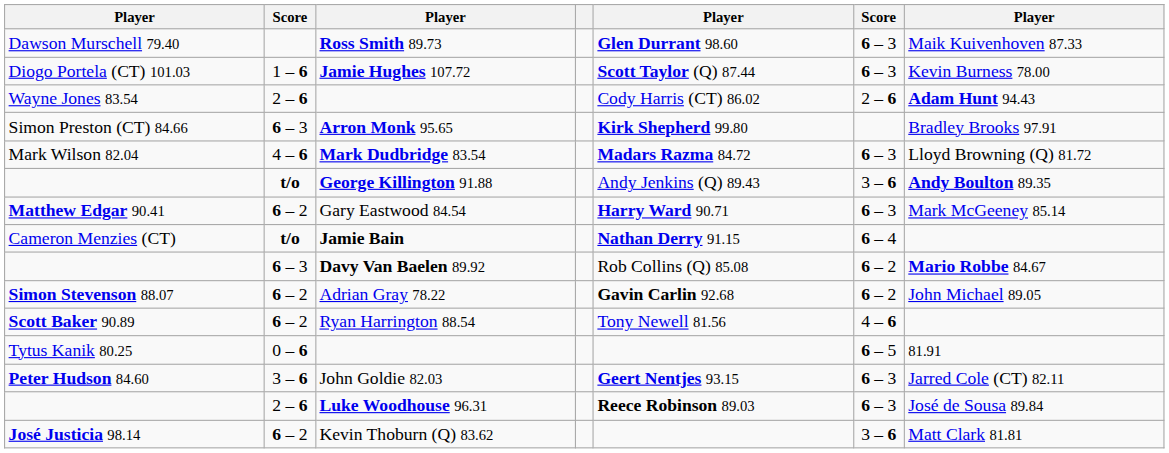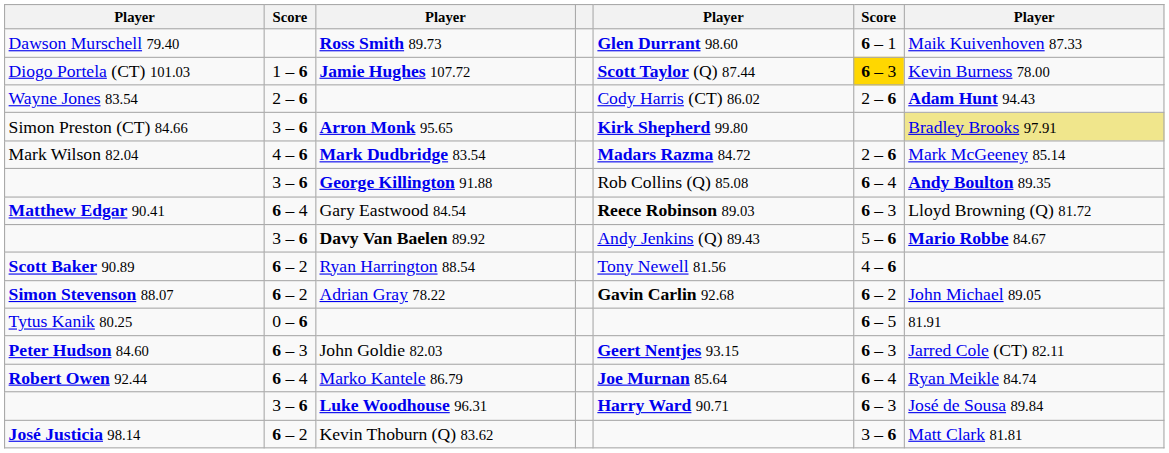 <table class="wikitable">
 <tr style="font-size:10pt;font-weight:bold">
 <th width=230>Player</th>
 <th width=40>Score</th>
 <th width=230>Player</th>
 <th width=10></th>
 <th width=230>Player</th>
 <th width=40>Score</th>
 <th width=230>Player</th>
 </tr>
 <tr>
 <td> <a href='#'>Dawson Murschell</a> <small><span>79.40</span></small></td>
 <td align=center></td>
 <td> <strong><a href='#'>Ross Smith</a></strong> <small><span>89.73</span></small></td>
 <td></td>
 <td> <strong><a href='#'>Glen Durrant</a></strong> <small><span>98.60</span></small></td>
-<td align=center><strong>6</strong> – 3</td>
+<td align=center><strong>6</strong> – 1</td>
 <td> <a href='#'>Maik Kuivenhoven</a> <small><span>87.33</span></small></td>
 </tr>
 <tr>
 <td> <a href='#'>Diogo Portela</a> (CT) <small><span>101.03</span></small></td>
 <td align=center>1 – <strong>6</strong></td>
 <td> <strong><a href='#'>Jamie Hughes</a></strong> <small><span>107.72</span></small></td>
 <td></td>
 <td> <strong><a href='#'>Scott Taylor</a></strong> (Q) <small><span>87.44</span></small></td>
-<td align=center><strong>6</strong> – 3</td>
+<td align=center style="background: gold;"><strong>6</strong> – 3</td>
 <td> <a href='#'>Kevin Burness</a> <small><span>78.00</span></small></td>
 </tr>
 <tr>
 <td> <a href='#'>Wayne Jones</a> <small><span>83.54</span></small></td>
 <td align=center>2 – <strong>6</strong></td>
 <td></td>
 <td></td>
 <td> <a href='#'>Cody Harris</a> (CT) <small><span>86.02</span></small></td>
 <td align=center>2 – <strong>6</strong></td>
 <td> <strong><a href='#'>Adam Hunt</a></strong> <small><span>94.43</span></small></td>
 </tr>
 <tr>
 <td> Simon Preston (CT) <small><span>84.66</span></small></td>
-<td align=center><strong>6</strong> – 3</td>
+<td align=center>3 – <strong>6</strong></td>
 <td> <strong><a href='#'>Arron Monk</a></strong> <small><span>95.65</span></small></td>
 <td></td>
 <td> <strong><a href='#'>Kirk Shepherd</a></strong> <small><span>99.80</span></small></td>
 <td align=center></td>
-<td> <a href='#'>Bradley Brooks</a> <small><span>97.91</span></small></td>
+<td style="background: khaki;"> <a href='#'>Bradley Brooks</a> <small><span>97.91</span></small></td>
 </tr>
 <tr>
 <td> Mark Wilson <small><span>82.04</span></small></td>
 <td align=center>4 – <strong>6</strong></td>
 <td> <strong><a href='#'>Mark Dudbridge</a></strong> <small><span>83.54</span></small></td>
 <td></td>
 <td> <strong><a href='#'>Madars Razma</a></strong> <small><span>84.72</span></small></td>
+<td align=center>2 – <strong>6</strong></td>
+<td> <a href='#'>Mark McGeeney</a> <small><span>85.14</span></small></td>
+</tr>
+<tr>
+<td></td>
+<td align=center>3 – <strong>6</strong></td>
+<td> <strong><a href='#'>George Killington</a></strong> <small><span>91.88</span></small></td>
+<td></td>
+<td> Rob Collins (Q) <small><span>85.08</span></small></td>
+<td align=center><strong>6</strong> – 4</td>
+<td> <strong><a href='#'>Andy Boulton</a></strong> <small><span>89.35</span></small></td>
+</tr>
+<tr>
+<td> <strong><a href='#'>Matthew Edgar</a></strong> <small><span>90.41</span></small></td>
+<td align=center><strong>6</strong> – 4</td>
+<td> Gary Eastwood <small><span>84.54</span></small></td>
+<td></td>
+<td> <strong>Reece Robinson</strong> <small><span>89.03</span></small></td>
 <td align=center><strong>6</strong> – 3</td>
 <td> Lloyd Browning (Q) <small><span>81.72</span></small></td>
 </tr>
 <tr>
 <td></td>
-<td align=center><strong>t/o</strong></td>
-<td> <strong><a href='#'>George Killington</a></strong> <small><span>91.88</span></small></td>
+<td align=center>3 – <strong>6</strong></td>
+<td> <strong>Davy Van Baelen</strong> <small><span>89.92</span></small></td>
 <td></td>
 <td> <a href='#'>Andy Jenkins</a> (Q) <small><span>89.43</span></small></td>
-<td align=center>3 – <strong>6</strong></td>
-<td> <strong><a href='#'>Andy Boulton</a></strong> <small><span>89.35</span></small></td>
+<td align=center>5 – <strong>6</strong></td>
+<td> <strong><a href='#'>Mario Robbe</a></strong> <small><span>84.67</span></small></td>
 </tr>
 <tr>
-<td> <strong><a href='#'>Matthew Edgar</a></strong> <small><span>90.41</span></small></td>
+<td> <strong><a href='#'>Scott Baker</a></strong> <small><span>90.89</span></small></td>
 <td align=center><strong>6</strong> – 2</td>
-<td> Gary Eastwood <small><span>84.54</span></small></td>
+<td> <a href='#'>Ryan Harrington</a> <small><span>88.54</span></small></td>
 <td></td>
-<td> <strong><a href='#'>Harry Ward</a></strong> <small><span>90.71</span></small></td>
-<td align=center><strong>6</strong> – 3</td>
-<td> <a href='#'>Mark McGeeney</a> <small><span>85.14</span></small></td>
-</tr>
-<tr>
-<td> <a href='#'>Cameron Menzies</a> (CT) <small><span></span></small></td>
-<td align=center><strong>t/o</strong></td>
-<td> <strong>Jamie Bain</strong> <small><span></span></small></td>
+<td> <a href='#'>Tony Newell</a> <small><span>81.56</span></small></td>
+<td align=center>4 – <strong>6</strong></td>
 <td></td>
-<td><strong> <a href='#'>Nathan Derry</a></strong> <small><span>91.15</span></small></td>
-<td align=center><strong>6</strong> – 4</td>
-<td></td>
-</tr>
-<tr>
-<td></td>
-<td align=center><strong>6</strong> – 3</td>
-<td> <strong>Davy Van Baelen</strong> <small><span>89.92</span></small></td>
-<td></td>
-<td> Rob Collins (Q) <small><span>85.08</span></small></td>
-<td align=center><strong>6</strong> – 2</td>
-<td> <strong><a href='#'>Mario Robbe</a></strong> <small><span>84.67</span></small></td>
 </tr>
 <tr>
 <td> <strong><a href='#'>Simon Stevenson</a></strong> <small><span>88.07</span></small></td>
 <td align=center><strong>6</strong> – 2</td>
 <td> <a href='#'>Adrian Gray</a> <small><span>78.22</span></small></td>
 <td></td>
 <td> <strong>Gavin Carlin</strong> <small><span>92.68</span></small></td>
 <td align=center><strong>6</strong> – 2</td>
 <td> <a href='#'>John Michael</a> <small><span>89.05</span></small></td>
-</tr>
-<tr>
-<td> <strong><a href='#'>Scott Baker</a></strong> <small><span>90.89</span></small></td>
-<td align=center><strong>6</strong> – 2</td>
-<td> <a href='#'>Ryan Harrington</a> <small><span>88.54</span></small></td>
-<td></td>
-<td> <a href='#'>Tony Newell</a> <small><span>81.56</span></small></td>
-<td align=center>4 – <strong>6</strong></td>
-<td></td>
 </tr>
 <tr>
 <td> <a href='#'>Tytus Kanik</a> <small><span>80.25</span></small></td>
 <td align=center>0 – <strong>6</strong></td>
 <td></td>
 <td></td>
 <td></td>
 <td align=center><strong>6</strong> – 5</td>
 <td><small><span>81.91</span></small></td>
 </tr>
 <tr>
 <td> <strong><a href='#'>Peter Hudson</a></strong> <small><span>84.60</span></small></td>
-<td align=center>3 – <strong>6</strong></td>
+<td align=center><strong>6</strong> – 3</td>
 <td> John Goldie <small><span>82.03</span></small></td>
 <td></td>
 <td> <strong><a href='#'>Geert Nentjes</a></strong> <small><span>93.15</span></small></td>
 <td align=center><strong>6</strong> – 3</td>
 <td> <a href='#'>Jarred Cole</a> (CT) <small><span>82.11</span></small></td>
 </tr>
 <tr>
+<td> <strong><a href='#'>Robert Owen</a></strong> <small><span>92.44</span></small></td>
+<td align=center><strong>6</strong> – 4</td>
+<td> <a href='#'>Marko Kantele</a> <small><span></span></small> <small><span>86.79</span></small></td>
 <td></td>
-<td align=center>2 – <strong>6</strong></td>
+<td> <strong><a href='#'>Joe Murnan</a></strong> <small><span>85.64</span></small></td>
+<td align=center><strong>6</strong> – 4</td>
+<td> <a href='#'>Ryan Meikle</a> <small><span>84.74</span></small></td>
+</tr>
+<tr>
+<td></td>
+<td align=center>3 – <strong>6</strong></td>
 <td> <strong><a href='#'>Luke Woodhouse</a></strong> <small><span>96.31</span></small></td>
 <td></td>
-<td> <strong>Reece Robinson</strong> <small><span>89.03</span></small></td>
+<td> <strong><a href='#'>Harry Ward</a></strong> <small><span>90.71</span></small></td>
 <td align=center><strong>6</strong> – 3</td>
 <td> <a href='#'>José de Sousa</a> <small><span>89.84</span></small></td>
 </tr>
 <tr>
 <td> <strong><a href='#'>José Justicia</a></strong> <small><span>98.14</span></small></td>
 <td align=center><strong>6</strong> – 2</td>
 <td> Kevin Thoburn (Q) <small><span>83.62</span></small></td>
 <td></td>
 <td></td>
 <td align=center>3 – <strong>6</strong></td>
 <td> <a href='#'>Matt Clark</a> <small><span>81.81</span></small></td>
 </tr>
 </table>
